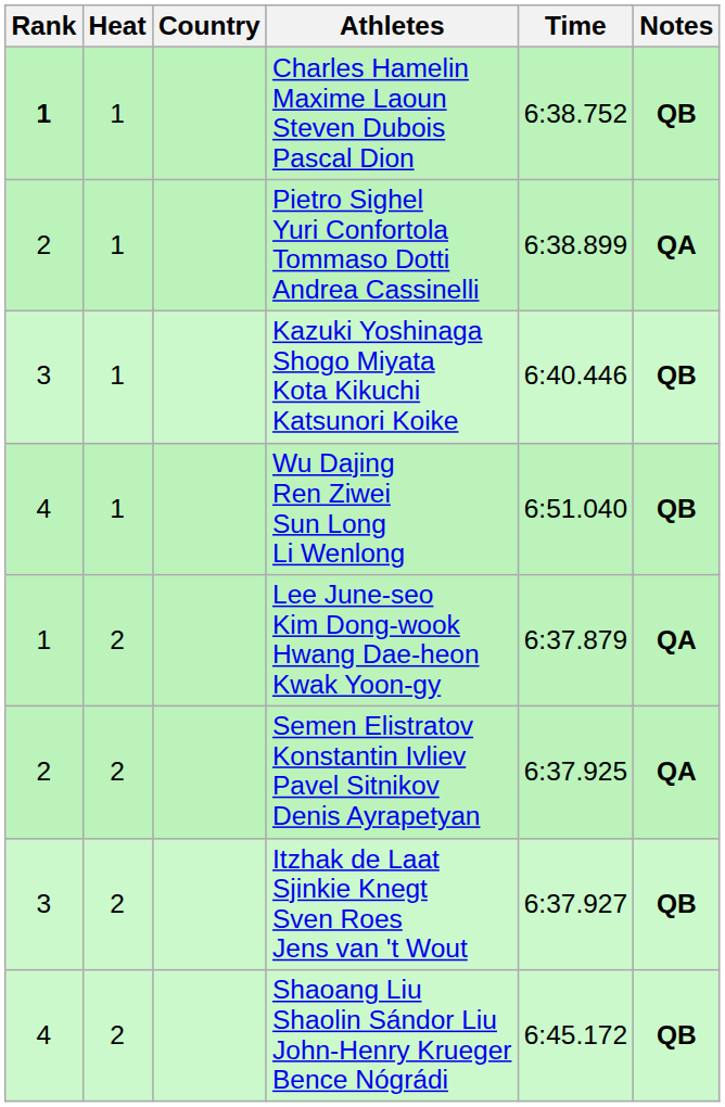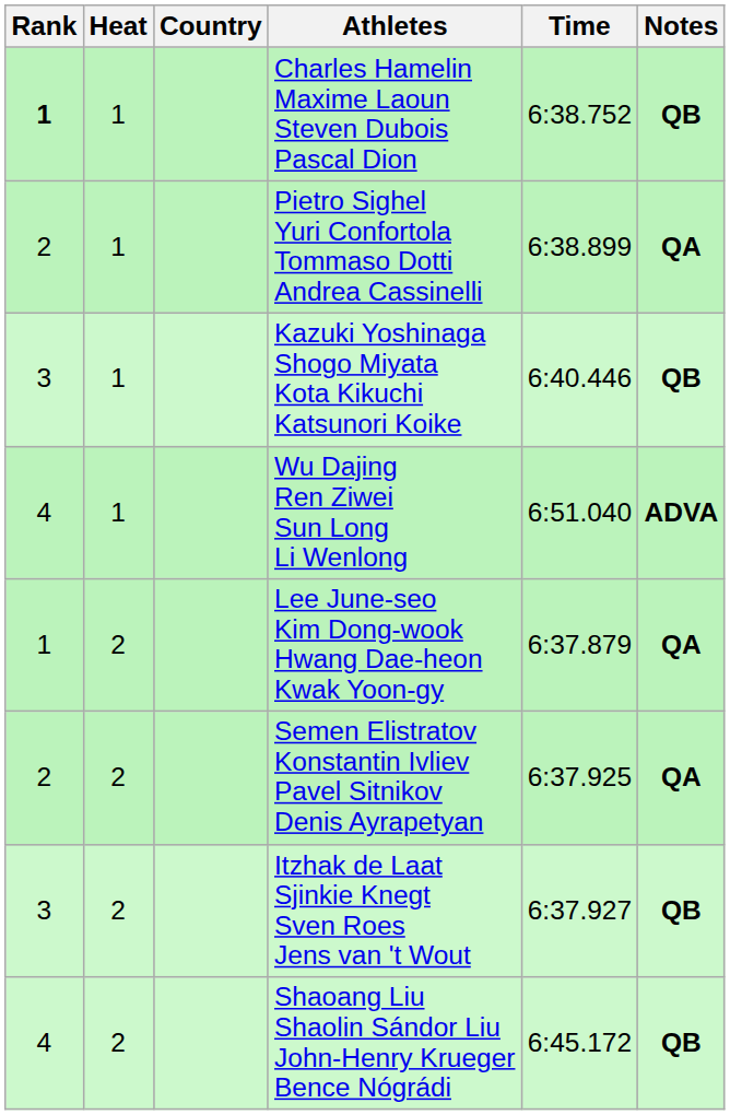 <table class="wikitable sortable" style="text-align:center">
 <tr>
 <th>Rank</th>
 <th>Heat</th>
 <th>Country</th>
 <th>Athletes</th>
 <th>Time</th>
 <th>Notes</th>
 </tr>
 <tr bgcolor=#bbf3bb>
 <td><strong>1</strong></td>
 <td>1</td>
 <td align=left></td>
 <td align=left><a href='#'>Charles Hamelin</a><br><a href='#'>Maxime Laoun</a><br><a href='#'>Steven Dubois</a><br><a href='#'>Pascal Dion</a></td>
 <td>6:38.752</td>
 <td><strong>QB</strong></td>
 </tr>
 <tr bgcolor=#bbf3bb>
 <td>2</td>
 <td>1</td>
 <td align=left></td>
 <td align=left><a href='#'>Pietro Sighel</a><br><a href='#'>Yuri Confortola</a><br><a href='#'>Tommaso Dotti</a><br><a href='#'>Andrea Cassinelli</a></td>
 <td>6:38.899</td>
 <td><strong>QA</strong></td>
 </tr>
 <tr bgcolor=ccf9cc>
 <td>3</td>
 <td>1</td>
 <td align=left></td>
 <td align=left><a href='#'>Kazuki Yoshinaga</a><br><a href='#'>Shogo Miyata</a><br><a href='#'>Kota Kikuchi</a><br><a href='#'>Katsunori Koike</a></td>
 <td>6:40.446</td>
 <td><strong>QB</strong></td>
 </tr>
 <tr bgcolor=#bbf3bb>
 <td>4</td>
 <td>1</td>
 <td align=left></td>
 <td align=left><a href='#'>Wu Dajing</a><br><a href='#'>Ren Ziwei</a><br><a href='#'>Sun Long</a><br><a href='#'>Li Wenlong</a></td>
 <td>6:51.040</td>
-<td><strong>QB</strong></td>
+<td><strong>ADVA</strong></td>
 </tr>
 <tr bgcolor=#bbf3bb>
 <td>1</td>
 <td>2</td>
 <td align=left></td>
 <td align=left><a href='#'>Lee June-seo</a><br><a href='#'>Kim Dong-wook</a><br><a href='#'>Hwang Dae-heon</a><br><a href='#'>Kwak Yoon-gy</a></td>
 <td>6:37.879</td>
 <td><strong>QA</strong></td>
 </tr>
 <tr bgcolor=#bbf3bb>
 <td>2</td>
 <td>2</td>
 <td align=left></td>
 <td align=left><a href='#'>Semen Elistratov</a><br><a href='#'>Konstantin Ivliev</a><br><a href='#'>Pavel Sitnikov</a><br><a href='#'>Denis Ayrapetyan</a></td>
 <td>6:37.925</td>
 <td><strong>QA</strong></td>
 </tr>
 <tr bgcolor=ccf9cc>
 <td>3</td>
 <td>2</td>
 <td align=left></td>
 <td align=left><a href='#'>Itzhak de Laat</a><br><a href='#'>Sjinkie Knegt</a><br><a href='#'>Sven Roes</a><br><a href='#'>Jens van 't Wout</a></td>
 <td>6:37.927</td>
 <td><strong>QB</strong></td>
 </tr>
 <tr bgcolor=ccf9cc>
 <td>4</td>
 <td>2</td>
 <td align=left></td>
 <td align=left><a href='#'>Shaoang Liu</a><br><a href='#'>Shaolin Sándor Liu</a><br><a href='#'>John-Henry Krueger</a><br><a href='#'>Bence Nógrádi</a></td>
 <td>6:45.172</td>
 <td><strong>QB</strong></td>
 </tr>
 </table>
